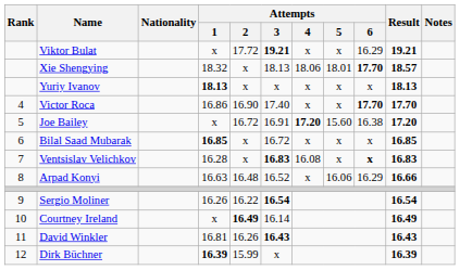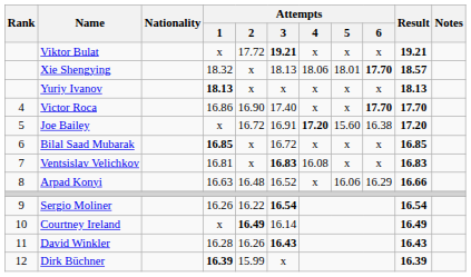 <table class="wikitable sortable" style="text-align:center">
 <tr>
 <th rowspan=2>Rank</th>
 <th rowspan=2>Name</th>
 <th rowspan=2>Nationality</th>
 <th colspan=6>Attempts</th>
 <th rowspan=2>Result</th>
 <th rowspan=2>Notes</th>
 </tr>
 <tr>
 <th>1</th>
 <th>2</th>
 <th>3</th>
 <th>4</th>
 <th>5</th>
 <th>6</th>
 </tr>
 <tr>
 <td></td>
 <td align=left><a href='#'>Viktor Bulat</a></td>
 <td align=left></td>
 <td>x</td>
 <td>17.72</td>
 <td><strong>19.21</strong></td>
 <td>x</td>
 <td>x</td>
-<td>16.29</td>
+<td>x</td>
 <td><strong>19.21</strong></td>
 <td></td>
 </tr>
 <tr>
 <td></td>
 <td align=left><a href='#'>Xie Shengying</a></td>
 <td align=left></td>
 <td>18.32</td>
 <td>x</td>
 <td>18.13</td>
 <td>18.06</td>
 <td>18.01</td>
 <td><strong>17.70</strong></td>
 <td><strong>18.57</strong></td>
 <td></td>
 </tr>
 <tr>
 <td></td>
 <td align=left><a href='#'>Yuriy Ivanov</a></td>
 <td align=left></td>
 <td><strong>18.13</strong></td>
 <td>x</td>
 <td>x</td>
 <td>x</td>
 <td>x</td>
 <td>x</td>
 <td><strong>18.13</strong></td>
 <td></td>
 </tr>
 <tr>
 <td>4</td>
 <td align=left><a href='#'>Victor Roca</a></td>
 <td align=left></td>
 <td>16.86</td>
 <td>16.90</td>
 <td>17.40</td>
 <td>x</td>
 <td>x</td>
 <td><strong>17.70</strong></td>
 <td><strong>17.70</strong></td>
 <td></td>
 </tr>
 <tr>
 <td>5</td>
 <td align=left><a href='#'>Joe Bailey</a></td>
 <td align=left></td>
 <td>x</td>
 <td>16.72</td>
 <td>16.91</td>
 <td><strong>17.20</strong></td>
 <td>15.60</td>
 <td>16.38</td>
 <td><strong>17.20</strong></td>
 <td></td>
 </tr>
 <tr>
 <td>6</td>
 <td align=left><a href='#'>Bilal Saad Mubarak</a></td>
 <td align=left></td>
 <td><strong>16.85</strong></td>
 <td>x</td>
 <td>16.72</td>
 <td>x</td>
 <td>x</td>
 <td>x</td>
 <td><strong>16.85</strong></td>
 <td></td>
 </tr>
 <tr>
 <td>7</td>
 <td align=left><a href='#'>Ventsislav Velichkov</a></td>
 <td align=left></td>
-<td>16.28</td>
+<td>16.81</td>
 <td>x</td>
 <td><strong>16.83</strong></td>
 <td>16.08</td>
 <td>x</td>
-<td><strong>x</strong></td>
+<td>x</td>
 <td><strong>16.83</strong></td>
 <td></td>
 </tr>
 <tr>
 <td>8</td>
 <td align=left><a href='#'>Arpad Konyi</a></td>
 <td align=left></td>
 <td>16.63</td>
 <td>16.48</td>
 <td>16.52</td>
 <td>x</td>
 <td>16.06</td>
 <td>16.29</td>
 <td><strong>16.66</strong></td>
 <td></td>
 </tr>
 <tr>
 <td colspan=11 bgcolor=lightgray></td>
 </tr>
 <tr>
 <td>9</td>
 <td align=left><a href='#'>Sergio Moliner</a></td>
 <td align=left></td>
 <td>16.26</td>
 <td>16.22</td>
 <td><strong>16.54</strong></td>
 <td colspan=3></td>
 <td><strong>16.54</strong></td>
 <td></td>
 </tr>
 <tr>
 <td>10</td>
 <td align=left><a href='#'>Courtney Ireland</a></td>
 <td align=left></td>
 <td>x</td>
 <td><strong>16.49</strong></td>
 <td>16.14</td>
 <td colspan=3></td>
 <td><strong>16.49</strong></td>
 <td></td>
 </tr>
 <tr>
 <td>11</td>
 <td align=left><a href='#'>David Winkler</a></td>
 <td align=left></td>
-<td>16.81</td>
+<td>16.28</td>
 <td>16.26</td>
 <td><strong>16.43</strong></td>
 <td colspan=3></td>
 <td><strong>16.43</strong></td>
 <td></td>
 </tr>
 <tr>
 <td>12</td>
 <td align=left><a href='#'>Dirk Büchner</a></td>
 <td align=left></td>
 <td><strong>16.39</strong></td>
 <td>15.99</td>
 <td>x</td>
 <td colspan=3></td>
 <td><strong>16.39</strong></td>
 <td></td>
 </tr>
 </table>
